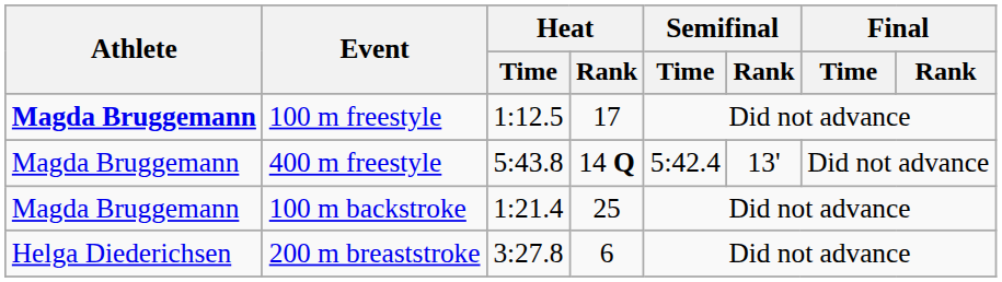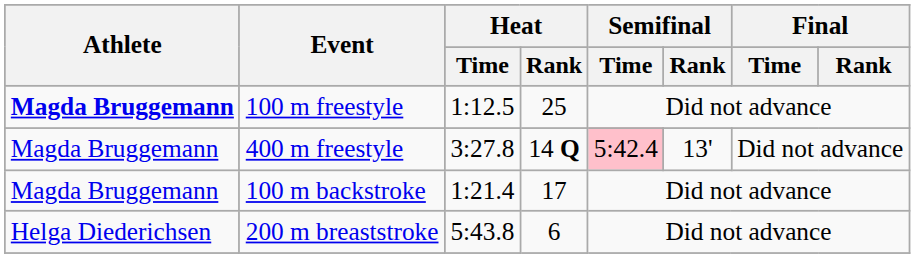 <table class=wikitable style="font-size:90%">
 <tr>
 <th rowspan=2>Athlete</th>
 <th rowspan=2>Event</th>
 <th colspan=2>Heat</th>
 <th colspan=2>Semifinal</th>
 <th colspan=2>Final</th>
 </tr>
 <tr style="font-size:95%">
 <th>Time</th>
 <th>Rank</th>
 <th>Time</th>
 <th>Rank</th>
 <th>Time</th>
 <th>Rank</th>
 </tr>
 <tr align=center>
 <td align=left><strong><a href='#'>Magda Bruggemann</a></strong></td>
 <td align=left><a href='#'>100 m freestyle</a></td>
 <td>1:12.5</td>
-<td>17</td>
+<td>25</td>
 <td colspan=4>Did not advance</td>
 </tr>
 <tr align=center>
 <td align=left><a href='#'>Magda Bruggemann</a></td>
 <td align=left><a href='#'>400 m freestyle</a></td>
-<td>5:43.8</td>
+<td>3:27.8</td>
 <td>14 <strong>Q</strong></td>
-<td>5:42.4</td>
+<td style="background: pink;">5:42.4</td>
 <td>13'</td>
 <td colspan=2>Did not advance</td>
 </tr>
 <tr align=center>
 <td align=left><a href='#'>Magda Bruggemann</a></td>
 <td align=left><a href='#'>100 m backstroke</a></td>
 <td>1:21.4</td>
-<td>25</td>
+<td>17</td>
 <td colspan=4>Did not advance</td>
 </tr>
 <tr align=center>
 <td align=left><a href='#'>Helga Diederichsen</a></td>
 <td align=left><a href='#'>200 m breaststroke</a></td>
-<td>3:27.8</td>
+<td>5:43.8</td>
 <td>6</td>
 <td colspan=4>Did not advance</td>
 </tr>
 </table>
